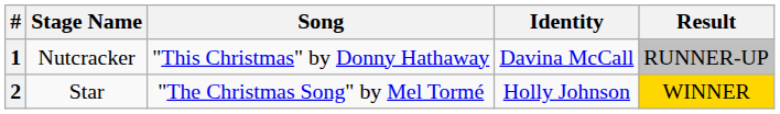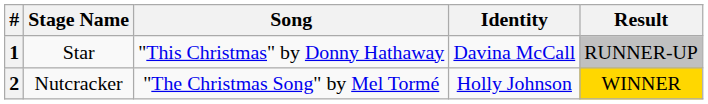 <table class="wikitable plainrowheaders" style="text-align: center;">
 <tr>
 <th>#</th>
 <th>Stage Name</th>
 <th>Song</th>
 <th>Identity</th>
 <th>Result</th>
 </tr>
 <tr>
 <th>1</th>
-<td>Nutcracker</td>
+<td>Star</td>
 <td>"<a href='#'>This Christmas</a>" by <a href='#'>Donny Hathaway</a></td>
 <td><a href='#'>Davina McCall</a></td>
 <td bgcolor=silver>RUNNER-UP</td>
 </tr>
 <tr>
 <th>2</th>
-<td>Star</td>
+<td>Nutcracker</td>
 <td>"<a href='#'>The Christmas Song</a>" by <a href='#'>Mel Tormé</a></td>
 <td><a href='#'>Holly Johnson</a></td>
 <td bgcolor=gold>WINNER</td>
 </tr>
 </table>
